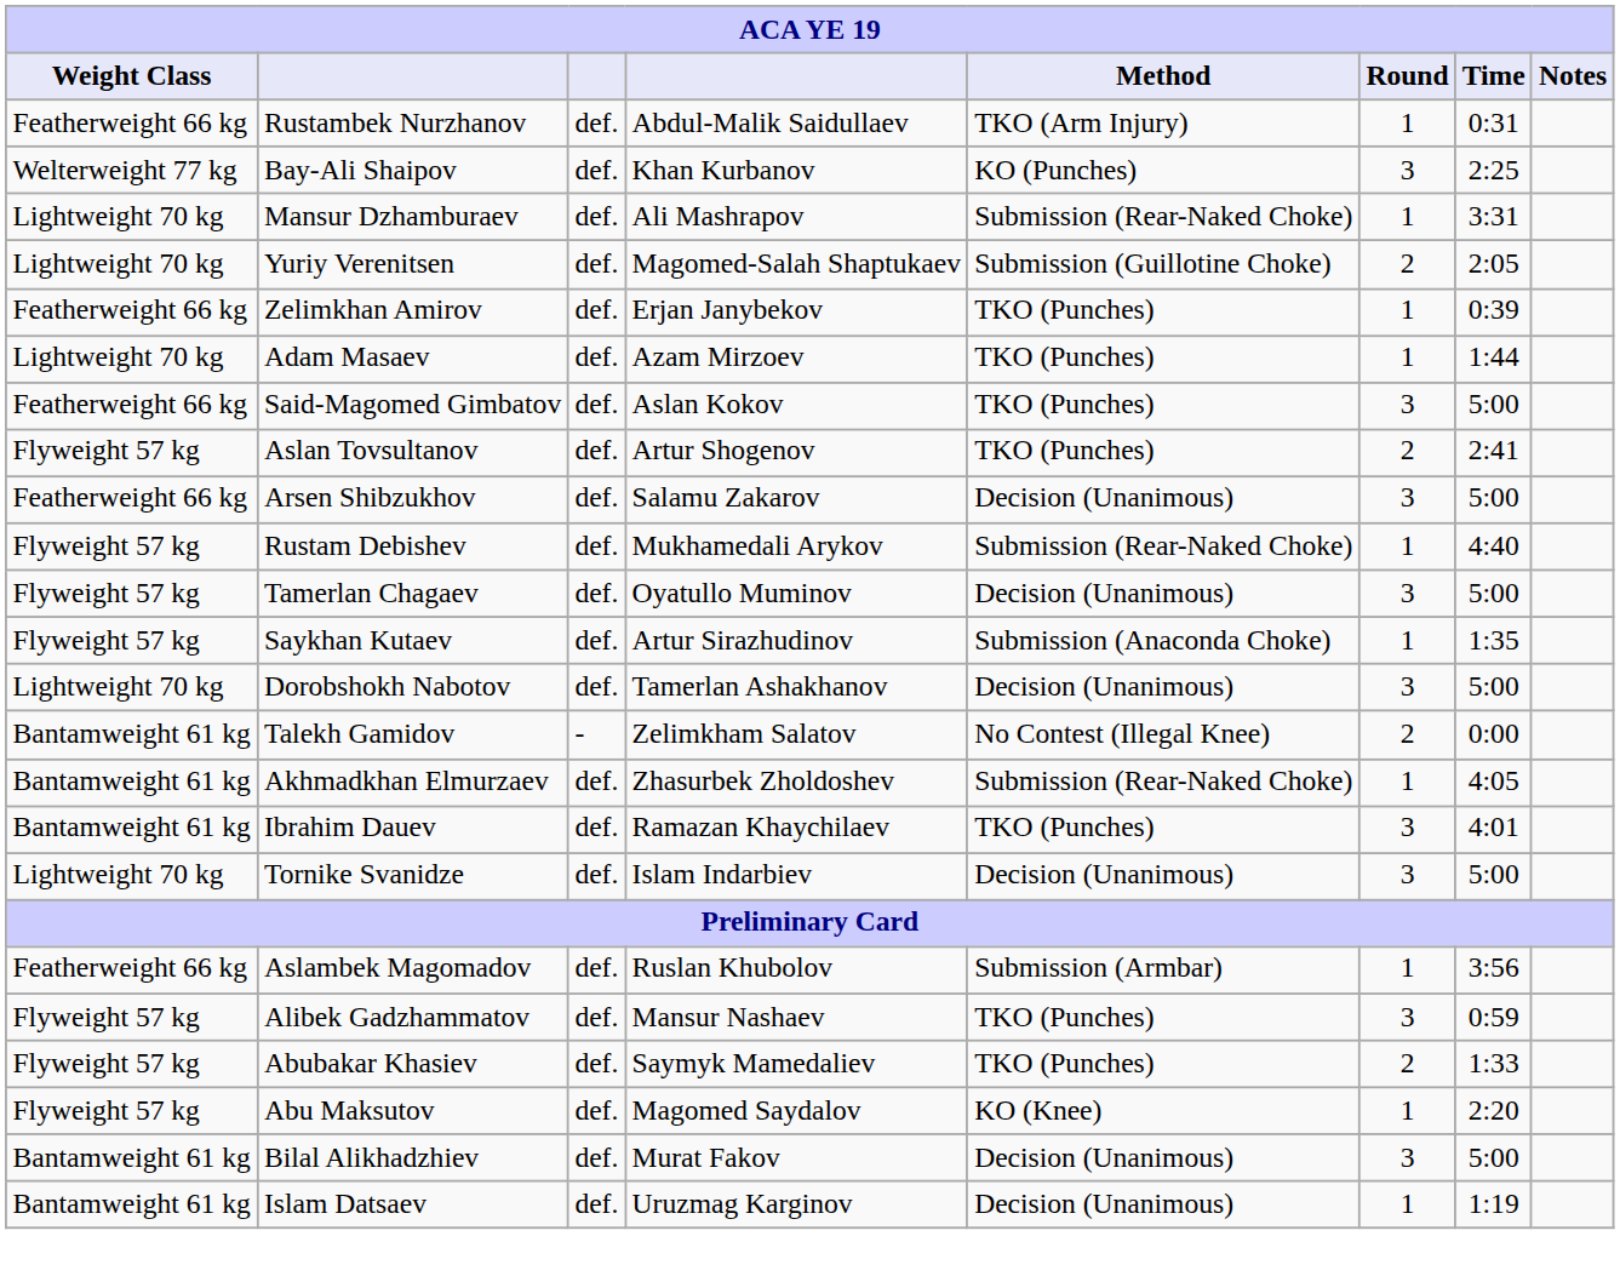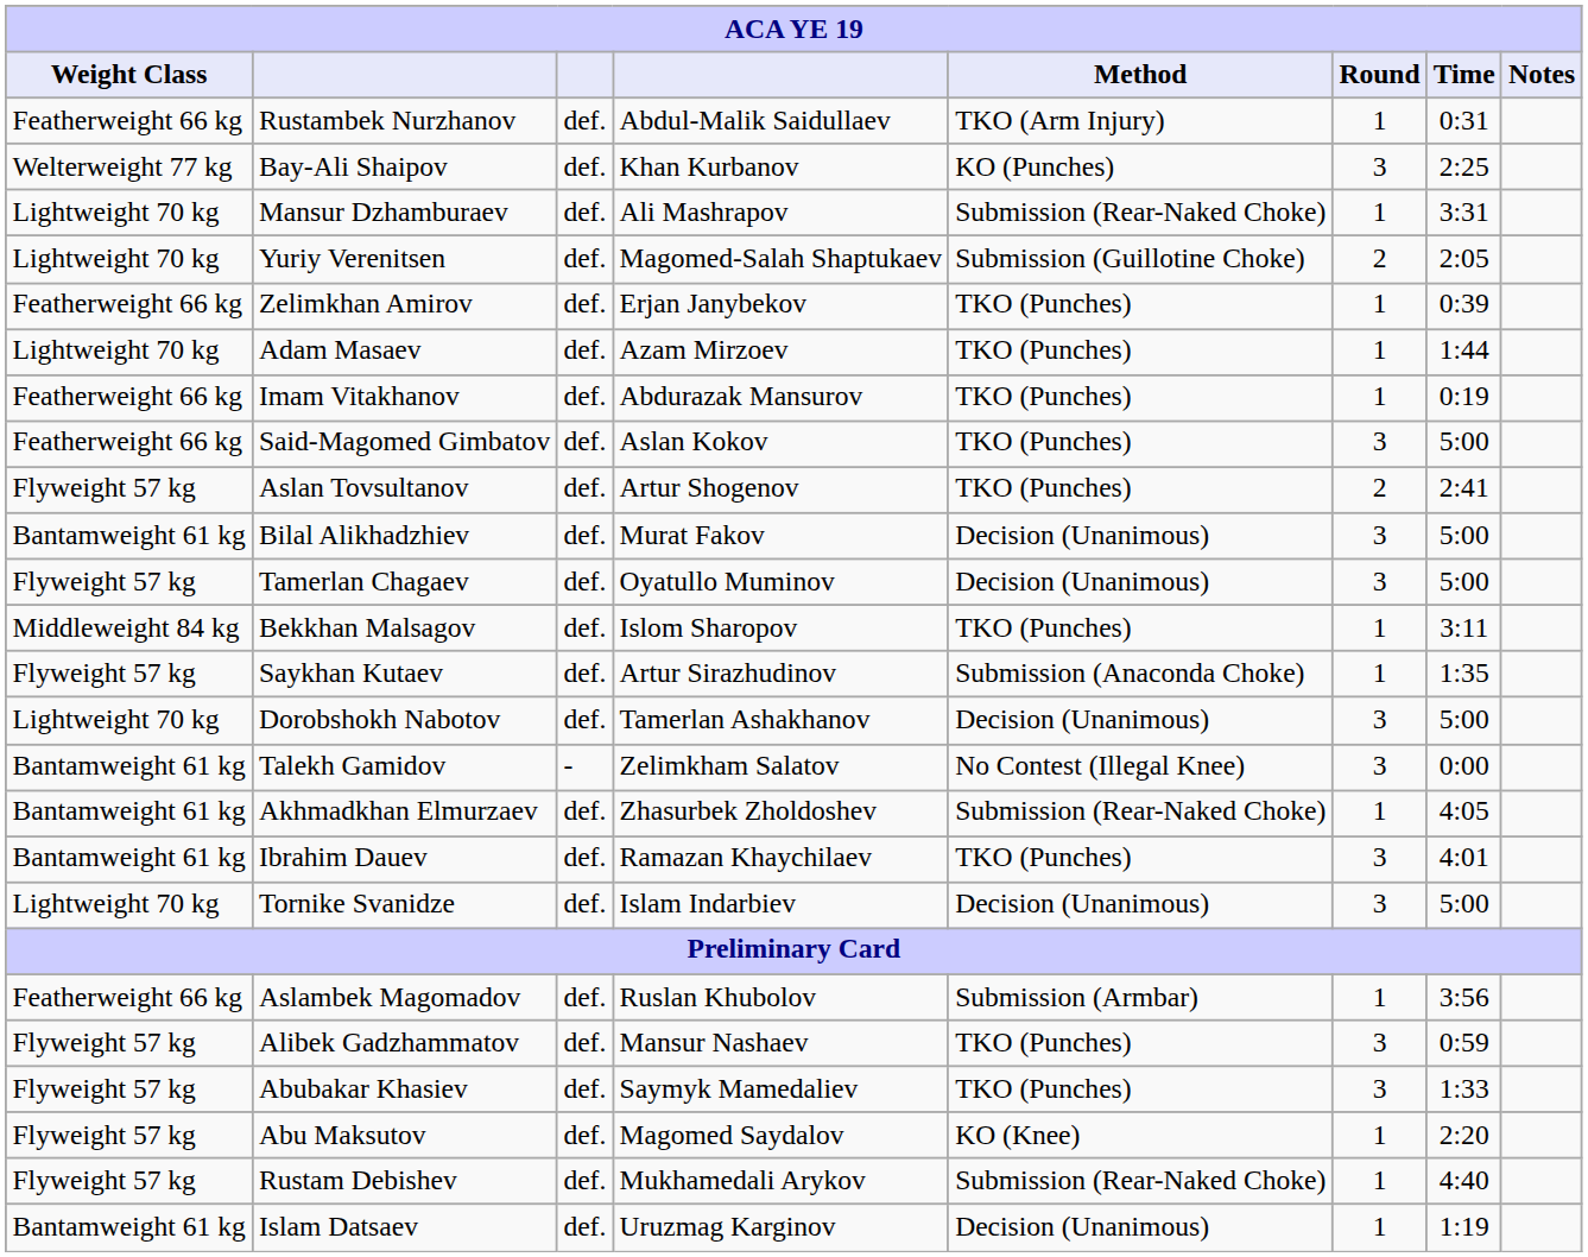 <table class="wikitable" style="font-size: 80%;">
 <tr>
 <th colspan="8" style="background-color: #ccf; color: #000080; text-align: center;"><strong>ACA YE 19</strong></th>
 </tr>
 <tr>
 <th colspan="1" style="background-color: #E6E8FA; color: #000000; text-align: center;">Weight Class</th>
 <th colspan="1" style="background-color: #E6E8FA; color: #000000; text-align: center;"></th>
 <th colspan="1" style="background-color: #E6E8FA; color: #000000; text-align: center;"></th>
 <th colspan="1" style="background-color: #E6E8FA; color: #000000; text-align: center;"></th>
 <th colspan="1" style="background-color: #E6E8FA; color: #000000; text-align: center;">Method</th>
 <th colspan="1" style="background-color: #E6E8FA; color: #000000; text-align: center;">Round</th>
 <th colspan="1" style="background-color: #E6E8FA; color: #000000; text-align: center;">Time</th>
 <th colspan="1" style="background-color: #E6E8FA; color: #000000; text-align: center;">Notes</th>
 </tr>
 <tr>
 <td>Featherweight 66 kg</td>
 <td> Rustambek Nurzhanov</td>
 <td>def.</td>
 <td> Abdul-Malik Saidullaev</td>
 <td>TKO (Arm Injury)</td>
 <td align=center>1</td>
 <td align=center>0:31</td>
 <td></td>
 </tr>
 <tr>
 <td>Welterweight 77 kg</td>
 <td> Bay-Ali Shaipov</td>
 <td align=center>def.</td>
 <td> Khan Kurbanov</td>
 <td>KO (Punches)</td>
 <td align=center>3</td>
 <td align=center>2:25</td>
 <td></td>
 </tr>
 <tr>
 <td>Lightweight 70 kg</td>
 <td> Mansur Dzhamburaev</td>
 <td>def.</td>
 <td> Ali Mashrapov</td>
 <td>Submission (Rear-Naked Choke)</td>
 <td align=center>1</td>
 <td align=center>3:31</td>
 <td></td>
 </tr>
 <tr>
 <td>Lightweight 70 kg</td>
 <td> Yuriy Verenitsen</td>
 <td>def.</td>
 <td> Magomed-Salah Shaptukaev</td>
 <td>Submission (Guillotine Choke)</td>
 <td align=center>2</td>
 <td align=center>2:05</td>
 <td></td>
 </tr>
 <tr>
 <td>Featherweight 66 kg</td>
 <td> Zelimkhan Amirov</td>
 <td>def.</td>
 <td> Erjan Janybekov</td>
 <td>TKO (Punches)</td>
 <td align=center>1</td>
 <td align=center>0:39</td>
 <td></td>
 </tr>
 <tr>
 <td>Lightweight 70 kg</td>
 <td> Adam Masaev</td>
 <td>def.</td>
 <td> Azam Mirzoev</td>
 <td>TKO (Punches)</td>
 <td align=center>1</td>
 <td align=center>1:44</td>
 <td></td>
 </tr>
 <tr>
 <td>Featherweight 66 kg</td>
+<td> Imam Vitakhanov</td>
+<td>def.</td>
+<td> Abdurazak Mansurov</td>
+<td>TKO (Punches)</td>
+<td align=center>1</td>
+<td align=center>0:19</td>
+<td></td>
+</tr>
+<tr>
+<td>Featherweight 66 kg</td>
 <td> Said-Magomed Gimbatov</td>
 <td>def.</td>
 <td> Aslan Kokov</td>
 <td>TKO (Punches)</td>
 <td align=center>3</td>
 <td align=center>5:00</td>
 <td></td>
 </tr>
 <tr>
 <td>Flyweight 57 kg</td>
 <td> Aslan Tovsultanov</td>
 <td>def.</td>
 <td> Artur Shogenov</td>
 <td>TKO (Punches)</td>
 <td align=center>2</td>
 <td align=center>2:41</td>
 <td></td>
 </tr>
 <tr>
-<td>Featherweight 66 kg</td>
-<td> Arsen Shibzukhov</td>
+<td>Bantamweight 61 kg</td>
+<td> Bilal Alikhadzhiev</td>
 <td>def.</td>
-<td> Salamu Zakarov</td>
+<td> Murat Fakov</td>
 <td>Decision (Unanimous)</td>
 <td align=center>3</td>
 <td align=center>5:00</td>
-<td></td>
-</tr>
-<tr>
-<td>Flyweight 57 kg</td>
-<td> Rustam Debishev</td>
-<td>def.</td>
-<td> Mukhamedali Arykov</td>
-<td>Submission (Rear-Naked Choke)</td>
-<td align=center>1</td>
-<td align=center>4:40</td>
 <td></td>
 </tr>
 <tr>
 <td>Flyweight 57 kg</td>
 <td> Tamerlan Chagaev</td>
 <td>def.</td>
 <td> Oyatullo Muminov</td>
 <td>Decision (Unanimous)</td>
 <td align=center>3</td>
 <td align=center>5:00</td>
+<td></td>
+</tr>
+<tr>
+<td>Middleweight 84 kg</td>
+<td> Bekkhan Malsagov</td>
+<td>def.</td>
+<td> Islom Sharopov</td>
+<td>TKO (Punches)</td>
+<td align=center>1</td>
+<td align=center>3:11</td>
 <td></td>
 </tr>
 <tr>
 <td>Flyweight 57 kg</td>
 <td> Saykhan Kutaev</td>
 <td>def.</td>
 <td> Artur Sirazhudinov</td>
 <td>Submission (Anaconda Choke)</td>
 <td align=center>1</td>
 <td align=center>1:35</td>
 <td></td>
 </tr>
 <tr>
 <td>Lightweight 70 kg</td>
 <td> Dorobshokh Nabotov</td>
 <td>def.</td>
 <td> Tamerlan Ashakhanov</td>
 <td>Decision (Unanimous)</td>
 <td align=center>3</td>
 <td align=center>5:00</td>
 <td></td>
 </tr>
 <tr>
 <td>Bantamweight 61 kg</td>
 <td> Talekh Gamidov</td>
 <td>-</td>
 <td> Zelimkham Salatov</td>
 <td>No Contest (Illegal Knee)</td>
-<td align=center>2</td>
+<td align=center>3</td>
 <td align=center>0:00</td>
 <td></td>
 </tr>
 <tr>
 <td>Bantamweight 61 kg</td>
 <td> Akhmadkhan Elmurzaev</td>
 <td>def.</td>
 <td> Zhasurbek Zholdoshev</td>
 <td>Submission (Rear-Naked Choke)</td>
 <td align=center>1</td>
 <td align=center>4:05</td>
 <td></td>
 </tr>
 <tr>
 <td>Bantamweight 61 kg</td>
 <td> Ibrahim Dauev</td>
 <td>def.</td>
 <td> Ramazan Khaychilaev</td>
 <td>TKO (Punches)</td>
 <td align=center>3</td>
 <td align=center>4:01</td>
 <td></td>
 </tr>
 <tr>
 <td>Lightweight 70 kg</td>
 <td> Tornike Svanidze</td>
 <td>def.</td>
 <td> Islam Indarbiev</td>
 <td>Decision (Unanimous)</td>
 <td align=center>3</td>
 <td align=center>5:00</td>
 <td></td>
 </tr>
 <tr>
 <th colspan="8" style="background-color: #ccf; color: #000080; text-align: center;"><strong>Preliminary Card</strong></th>
 </tr>
 <tr>
 <td>Featherweight 66 kg</td>
 <td> Aslambek Magomadov</td>
 <td>def.</td>
 <td> Ruslan Khubolov</td>
 <td>Submission (Armbar)</td>
 <td align=center>1</td>
 <td align=center>3:56</td>
 <td></td>
 </tr>
 <tr>
 <td>Flyweight 57 kg</td>
 <td> Alibek Gadzhammatov</td>
 <td>def.</td>
 <td> Mansur Nashaev</td>
 <td>TKO (Punches)</td>
 <td align=center>3</td>
 <td align=center>0:59</td>
 <td></td>
 </tr>
 <tr>
 <td>Flyweight 57 kg</td>
 <td> Abubakar Khasiev</td>
 <td>def.</td>
 <td> Saymyk Mamedaliev</td>
 <td>TKO (Punches)</td>
-<td align=center>2</td>
+<td align=center>3</td>
 <td align=center>1:33</td>
 <td></td>
 </tr>
 <tr>
 <td>Flyweight 57 kg</td>
 <td> Abu Maksutov</td>
 <td align=center>def.</td>
 <td> Magomed Saydalov</td>
 <td>KO (Knee)</td>
 <td align=center>1</td>
 <td align=center>2:20</td>
 <td></td>
 </tr>
 <tr>
-<td>Bantamweight 61 kg</td>
-<td> Bilal Alikhadzhiev</td>
+<td>Flyweight 57 kg</td>
+<td> Rustam Debishev</td>
 <td>def.</td>
-<td> Murat Fakov</td>
-<td>Decision (Unanimous)</td>
-<td align=center>3</td>
-<td align=center>5:00</td>
+<td> Mukhamedali Arykov</td>
+<td>Submission (Rear-Naked Choke)</td>
+<td align=center>1</td>
+<td align=center>4:40</td>
 <td></td>
 </tr>
 <tr>
 <td>Bantamweight 61 kg</td>
 <td> Islam Datsaev</td>
 <td>def.</td>
 <td> Uruzmag Karginov</td>
 <td>Decision (Unanimous)</td>
 <td align=center>1</td>
 <td align=center>1:19</td>
 <td></td>
 </tr>
 </table>
